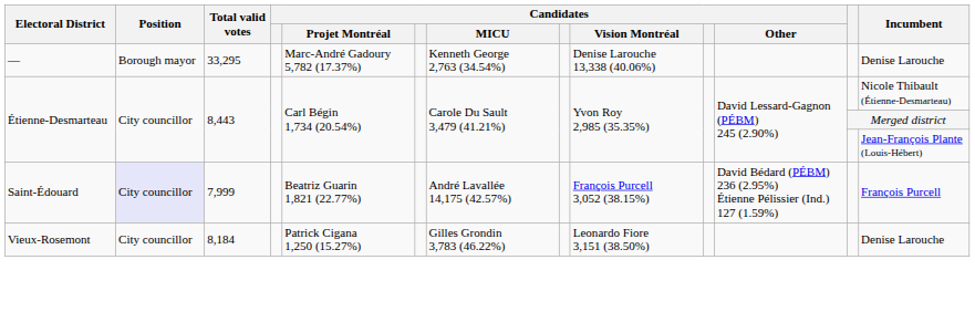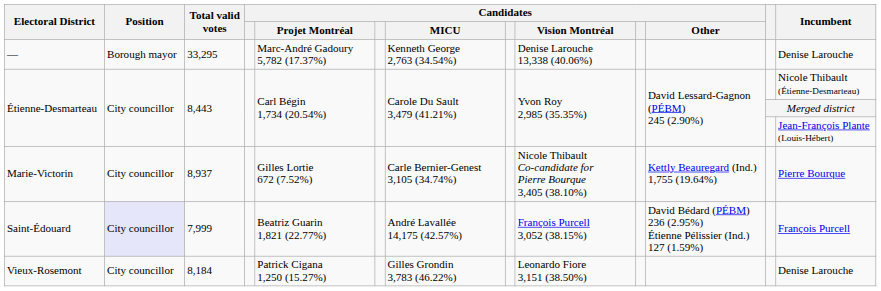 <table class="wikitable" width="100%">
 <tr>
 <th width=10% rowspan=2>Electoral District</th>
 <th width=8% rowspan=2>Position</th>
 <th width=6% rowspan=2>Total valid votes</th>
 <th colspan=8>Candidates</th>
 <th width=1% rowspan=2> </th>
 <th width=10% rowspan=2>Incumbent</th>
 </tr>
 <tr>
 <th width=1% > </th>
 <th width=12% ><span>Projet Montréal</span></th>
 <th width=1% > </th>
 <th width=12% >MICU</th>
 <th width=1% > </th>
 <th width=12% >Vision Montréal</th>
 <th width=1% > </th>
 <th width=12% >Other</th>
 </tr>
 <tr>
 <td>—</td>
 <td>Borough mayor</td>
 <td>33,295</td>
 <td></td>
 <td>Marc-André Gadoury<br>5,782 (17.37%)</td>
 <td> </td>
 <td>Kenneth George<br>2,763 (34.54%)</td>
 <td></td>
 <td>Denise Larouche<br>13,338 (40.06%)</td>
 <td></td>
 <td></td>
 <td> </td>
 <td>Denise Larouche</td>
 </tr>
 <tr>
 <td rowspan=3>Étienne-Desmarteau</td>
 <td rowspan=3>City councillor</td>
 <td rowspan=3>8,443</td>
 <td rowspan=3></td>
 <td rowspan=3>Carl Bégin<br>1,734 (20.54%)</td>
 <td rowspan=3 > </td>
 <td rowspan=3>Carole Du Sault<br>3,479 (41.21%)</td>
 <td rowspan=3></td>
 <td rowspan=3>Yvon Roy<br>2,985 (35.35%)</td>
 <td rowspan=3></td>
 <td rowspan=3>David Lessard-Gagnon (<a href='#'>PÉBM</a>)<br> 245 (2.90%)</td>
 <td> </td>
 <td>Nicole Thibault<br><small>(Étienne-Desmarteau)</small></td>
 </tr>
 <tr>
 <td colspan="2" style="background:whitesmoke; text-align:center;"><em>Merged district</em></td>
 </tr>
 <tr>
 <td> </td>
 <td><a href='#'>Jean-François Plante</a><br><small>(Louis-Hébert)</small></td>
 </tr>
 <tr>
+<td>Marie-Victorin</td>
+<td>City councillor</td>
+<td>8,937</td>
+<td></td>
+<td>Gilles Lortie<br>672 (7.52%)</td>
+<td></td>
+<td>Carle Bernier-Genest<br>3,105 (34.74%)</td>
+<td> </td>
+<td>Nicole Thibault <br><em>Co-candidate for<br>Pierre Bourque</em><br>3,405 (38.10%)</td>
+<td></td>
+<td><a href='#'>Kettly Beauregard</a> (Ind.)<br>1,755 (19.64%)</td>
+<td> </td>
+<td><a href='#'>Pierre Bourque</a></td>
+</tr>
+<tr>
 <td>Saint-Édouard</td>
 <td style="background: lavender;">City councillor</td>
 <td>7,999</td>
 <td></td>
 <td>Beatriz Guarin<br>1,821 (22.77%)</td>
 <td></td>
 <td>André Lavallée<br>14,175 (42.57%)</td>
 <td> </td>
 <td><a href='#'>François Purcell</a><br>3,052 (38.15%)</td>
 <td></td>
 <td>David Bédard (<a href='#'>PÉBM</a>)<br>236 (2.95%)<br>Étienne Pélissier (Ind.)<br>127 (1.59%)</td>
 <td> </td>
 <td><a href='#'>François Purcell</a></td>
 </tr>
 <tr>
 <td>Vieux-Rosemont</td>
 <td>City councillor</td>
 <td>8,184</td>
 <td></td>
 <td>Patrick Cigana<br>1,250 (15.27%)</td>
 <td> </td>
 <td>Gilles Grondin<br>3,783 (46.22%)</td>
 <td></td>
 <td>Leonardo Fiore<br>3,151 (38.50%)</td>
 <td></td>
 <td></td>
 <td> </td>
 <td>Denise Larouche</td>
 </tr>
 </table>
